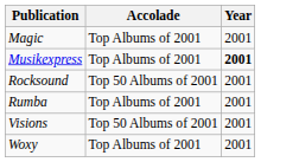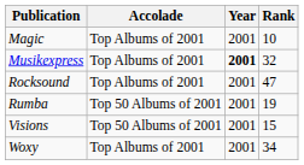 <table class="wikitable">
 <tr>
 <th>Publication</th>
 <th>Accolade</th>
 <th>Year</th>
+<th>Rank</th>
 </tr>
 <tr>
 <td><em>Magic</em></td>
 <td>Top Albums of 2001</td>
 <td>2001</td>
+<td>10</td>
 </tr>
 <tr>
 <td><em><a href='#'>Musikexpress</a></em></td>
 <td>Top Albums of 2001</td>
 <td><strong>2001</strong></td>
+<td>32</td>
 </tr>
 <tr>
 <td><em>Rocksound</em></td>
-<td>Top 50 Albums of 2001</td>
+<td>Top Albums of 2001</td>
 <td>2001</td>
+<td>47</td>
 </tr>
 <tr>
 <td><em>Rumba</em></td>
-<td>Top Albums of 2001</td>
+<td>Top 50 Albums of 2001</td>
 <td>2001</td>
+<td>19</td>
 </tr>
 <tr>
 <td><em>Visions</em></td>
 <td>Top 50 Albums of 2001</td>
 <td>2001</td>
+<td>15</td>
 </tr>
 <tr>
 <td><em>Woxy</em></td>
 <td>Top Albums of 2001</td>
 <td>2001</td>
+<td>34</td>
 </tr>
 </table>
